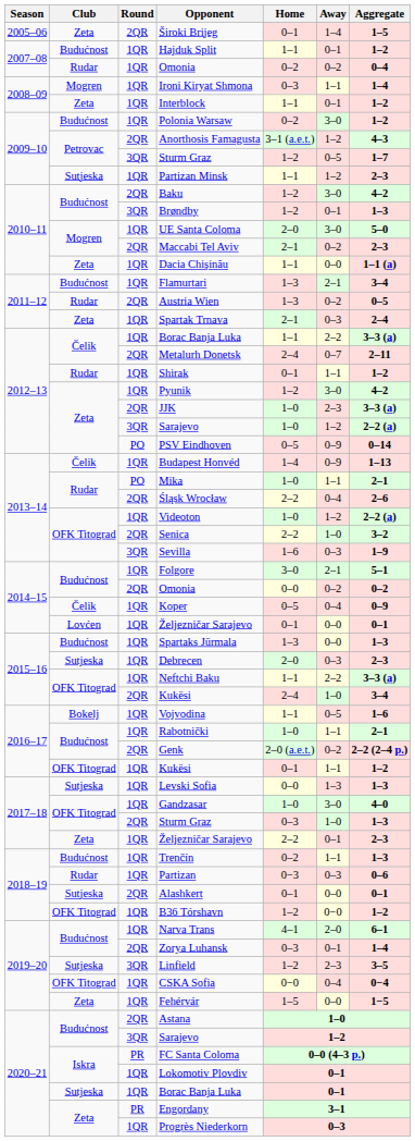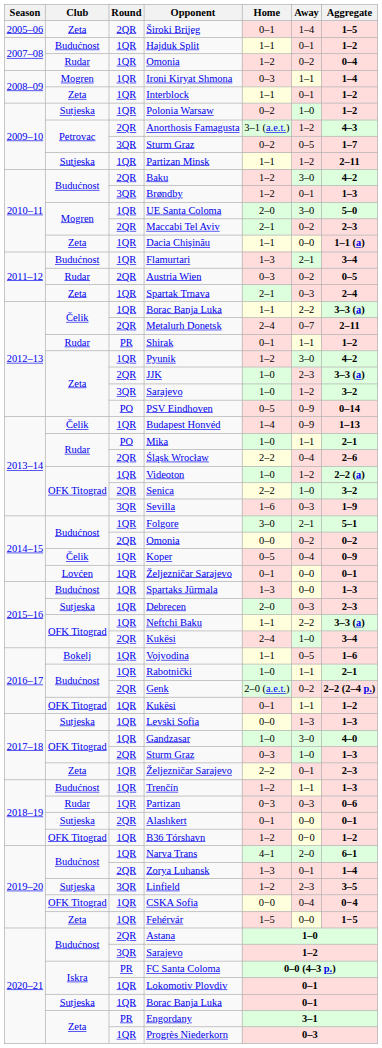 <table class="wikitable" style="text-align: center">
 <tr>
 <th>Season</th>
 <th>Club</th>
 <th>Round</th>
 <th>Opponent</th>
 <th>Home</th>
 <th>Away</th>
 <th>Aggregate</th>
 </tr>
 <tr>
 <td><a href='#'>2005–06</a></td>
 <td><a href='#'>Zeta</a></td>
 <td><a href='#'>2QR</a></td>
 <td align="left"> <a href='#'>Široki Brijeg</a></td>
 <td bgcolor="#ffdddd">0–1</td>
 <td bgcolor="#ffdddd">1–4</td>
 <td bgcolor="#ffdddd"><strong>1–5</strong></td>
 </tr>
 <tr>
 <td rowspan=2><a href='#'>2007–08</a></td>
 <td><a href='#'>Budućnost</a></td>
 <td><a href='#'>1QR</a></td>
 <td align="left"> <a href='#'>Hajduk Split</a></td>
 <td bgcolor="#ffffdd">1–1</td>
 <td bgcolor="#ffdddd">0–1</td>
 <td bgcolor="#ffdddd"><strong>1–2</strong></td>
 </tr>
 <tr>
 <td><a href='#'>Rudar</a></td>
 <td><a href='#'>1QR</a></td>
 <td align="left"> <a href='#'>Omonia</a></td>
-<td bgcolor="#ffdddd">0–2</td>
+<td bgcolor="#ffdddd">1–2</td>
 <td bgcolor="#ffdddd">0–2</td>
 <td bgcolor="#ffdddd"><strong>0–4</strong></td>
 </tr>
 <tr>
 <td rowspan=2><a href='#'>2008–09</a></td>
 <td><a href='#'>Mogren</a></td>
 <td><a href='#'>1QR</a></td>
 <td align="left"> <a href='#'>Ironi Kiryat Shmona</a></td>
 <td bgcolor="#ffdddd">0–3</td>
 <td bgcolor="#ffffdd">1–1</td>
 <td bgcolor="#ffdddd"><strong>1–4</strong></td>
 </tr>
 <tr>
 <td><a href='#'>Zeta</a></td>
 <td><a href='#'>1QR</a></td>
 <td align="left"> <a href='#'>Interblock</a></td>
 <td bgcolor="#ffffdd">1–1</td>
 <td bgcolor="#ffdddd">0–1</td>
 <td bgcolor="#ffdddd"><strong>1–2</strong></td>
 </tr>
 <tr>
 <td rowspan=4><a href='#'>2009–10</a></td>
-<td><a href='#'>Budućnost</a></td>
+<td><a href='#'>Sutjeska</a></td>
 <td><a href='#'>1QR</a></td>
 <td align="left"> <a href='#'>Polonia Warsaw</a></td>
 <td bgcolor="#ffdddd">0–2</td>
-<td bgcolor="#ddffdd">3–0</td>
+<td bgcolor="#ddffdd">1–0</td>
 <td bgcolor="#ffdddd"><strong>1–2</strong></td>
 </tr>
 <tr>
 <td rowspan=2><a href='#'>Petrovac</a></td>
 <td><a href='#'>2QR</a></td>
 <td align="left"> <a href='#'>Anorthosis Famagusta</a></td>
 <td bgcolor="#ddffdd">3–1 (<a href='#'>a.e.t.</a>)</td>
 <td bgcolor="#ffdddd">1–2</td>
 <td bgcolor="#ddffdd"><strong>4–3</strong></td>
 </tr>
 <tr>
 <td><a href='#'>3QR</a></td>
 <td align="left"> <a href='#'>Sturm Graz</a></td>
-<td bgcolor="#ffdddd">1–2</td>
+<td bgcolor="#ffdddd">0–2</td>
 <td bgcolor="#ffdddd">0–5</td>
 <td bgcolor="#ffdddd"><strong>1–7</strong></td>
 </tr>
 <tr>
 <td><a href='#'>Sutjeska</a></td>
 <td><a href='#'>1QR</a></td>
 <td align="left"> <a href='#'>Partizan Minsk</a></td>
 <td bgcolor="#ffffdd">1–1</td>
 <td bgcolor="#ffdddd">1–2</td>
-<td bgcolor="#ffdddd"><strong>2–3</strong></td>
+<td bgcolor="#ffdddd"><strong>2–11</strong></td>
 </tr>
 <tr>
 <td rowspan=5><a href='#'>2010–11</a></td>
 <td rowspan=2><a href='#'>Budućnost</a></td>
 <td><a href='#'>2QR</a></td>
 <td align="left"> <a href='#'>Baku</a></td>
 <td bgcolor="#ffdddd">1–2</td>
 <td bgcolor="#ddffdd">3–0</td>
 <td bgcolor="#ddffdd"><strong>4–2</strong></td>
 </tr>
 <tr>
 <td><a href='#'>3QR</a></td>
 <td align="left"> <a href='#'>Brøndby</a></td>
 <td bgcolor="#ffdddd">1–2</td>
 <td bgcolor="#ffdddd">0–1</td>
 <td bgcolor="#ffdddd"><strong>1–3</strong></td>
 </tr>
 <tr>
 <td rowspan=2><a href='#'>Mogren</a></td>
 <td><a href='#'>1QR</a></td>
 <td align="left"> <a href='#'>UE Santa Coloma</a></td>
 <td bgcolor="#ddffdd">2–0</td>
 <td bgcolor="#ddffdd">3–0</td>
 <td bgcolor="#ddffdd"><strong>5–0</strong></td>
 </tr>
 <tr>
 <td><a href='#'>2QR</a></td>
 <td align="left"> <a href='#'>Maccabi Tel Aviv</a></td>
 <td bgcolor="#ddffdd">2–1</td>
 <td bgcolor="#ffdddd">0–2</td>
 <td bgcolor="#ffdddd"><strong>2–3</strong></td>
 </tr>
 <tr>
 <td><a href='#'>Zeta</a></td>
 <td><a href='#'>1QR</a></td>
 <td align="left"> <a href='#'>Dacia Chişinău</a></td>
 <td bgcolor="#ffffdd">1–1</td>
 <td bgcolor="#ffffdd">0–0</td>
 <td bgcolor="#ffdddd"><strong>1–1 (<a href='#'>a</a>)</strong></td>
 </tr>
 <tr>
 <td rowspan=3><a href='#'>2011–12</a></td>
 <td><a href='#'>Budućnost</a></td>
 <td><a href='#'>1QR</a></td>
 <td align="left"> <a href='#'>Flamurtari</a></td>
 <td bgcolor="#ffdddd">1–3</td>
 <td bgcolor="#ddffdd">2–1</td>
 <td bgcolor="#ffdddd"><strong>3–4</strong></td>
 </tr>
 <tr>
 <td><a href='#'>Rudar</a></td>
 <td><a href='#'>2QR</a></td>
 <td align="left"> <a href='#'>Austria Wien</a></td>
-<td bgcolor="#ffdddd">1–3</td>
+<td bgcolor="#ffdddd">0–3</td>
 <td bgcolor="#ffdddd">0–2</td>
 <td bgcolor="#ffdddd"><strong>0–5</strong></td>
 </tr>
 <tr>
 <td><a href='#'>Zeta</a></td>
 <td><a href='#'>1QR</a></td>
 <td align="left"> <a href='#'>Spartak Trnava</a></td>
 <td bgcolor="#ddffdd">2–1</td>
 <td bgcolor="#ffdddd">0–3</td>
 <td bgcolor="#ffdddd"><strong>2–4</strong></td>
 </tr>
 <tr>
 <td rowspan=7><a href='#'>2012–13</a></td>
 <td rowspan=2><a href='#'>Čelik</a></td>
 <td><a href='#'>1QR</a></td>
 <td align="left"> <a href='#'>Borac Banja Luka</a></td>
 <td bgcolor="#ffffdd">1–1</td>
 <td bgcolor="#ffffdd">2–2</td>
 <td bgcolor="#ddffdd"><strong>3–3 (<a href='#'>a</a>)</strong></td>
 </tr>
 <tr>
 <td><a href='#'>2QR</a></td>
 <td align="left"> <a href='#'>Metalurh Donetsk</a></td>
 <td bgcolor="#ffdddd">2–4</td>
 <td bgcolor="#ffdddd">0–7</td>
 <td bgcolor="#ffdddd"><strong>2–11</strong></td>
 </tr>
 <tr>
 <td><a href='#'>Rudar</a></td>
-<td><a href='#'>1QR</a></td>
+<td><a href='#'>PR</a></td>
 <td align="left"> <a href='#'>Shirak</a></td>
 <td bgcolor="#ffdddd">0–1</td>
 <td bgcolor="#ffffdd">1–1</td>
 <td bgcolor="#ffdddd"><strong>1–2</strong></td>
 </tr>
 <tr>
 <td rowspan=4><a href='#'>Zeta</a></td>
 <td><a href='#'>1QR</a></td>
 <td align="left"> <a href='#'>Pyunik</a></td>
 <td bgcolor="#ffdddd">1–2</td>
 <td bgcolor="#ddffdd">3–0</td>
 <td bgcolor="#ddffdd"><strong>4–2</strong></td>
 </tr>
 <tr>
 <td><a href='#'>2QR</a></td>
 <td align="left"> <a href='#'>JJK</a></td>
 <td bgcolor="#ddffdd">1–0</td>
 <td bgcolor="#ffdddd">2–3</td>
 <td bgcolor="#ddffdd"><strong>3–3 (<a href='#'>a</a>)</strong></td>
 </tr>
 <tr>
 <td><a href='#'>3QR</a></td>
 <td align="left"> <a href='#'>Sarajevo</a></td>
 <td bgcolor="#ddffdd">1–0</td>
 <td bgcolor="#ffdddd">1–2</td>
-<td bgcolor="#ddffdd"><strong>2–2 (<a href='#'>a</a>)</strong></td>
+<td bgcolor="#ddffdd"><strong>3–2</strong></td>
 </tr>
 <tr>
 <td><a href='#'>PO</a></td>
 <td align="left"> <a href='#'>PSV Eindhoven</a></td>
 <td bgcolor="#ffdddd">0–5</td>
 <td bgcolor="#ffdddd">0–9</td>
 <td bgcolor="#ffdddd"><strong>0–14</strong></td>
 </tr>
 <tr>
 <td rowspan=6><a href='#'>2013–14</a></td>
 <td><a href='#'>Čelik</a></td>
 <td><a href='#'>1QR</a></td>
 <td align="left"> <a href='#'>Budapest Honvéd</a></td>
 <td bgcolor="#ffdddd">1–4</td>
 <td bgcolor="#ffdddd">0–9</td>
 <td bgcolor="#ffdddd"><strong>1–13</strong></td>
 </tr>
 <tr>
 <td rowspan=2><a href='#'>Rudar</a></td>
 <td><a href='#'>PO</a></td>
 <td align="left"> <a href='#'>Mika</a></td>
 <td bgcolor="#ddffdd">1–0</td>
 <td bgcolor="#ffffdd">1–1</td>
 <td bgcolor="#ddffdd"><strong>2–1</strong></td>
 </tr>
 <tr>
 <td><a href='#'>2QR</a></td>
 <td align="left"> <a href='#'>Śląsk Wrocław</a></td>
 <td bgcolor="#ffffdd">2–2</td>
 <td bgcolor="#ffdddd">0–4</td>
 <td bgcolor="#ffdddd"><strong>2–6</strong></td>
 </tr>
 <tr>
 <td rowspan=3><a href='#'>OFK Titograd</a></td>
 <td><a href='#'>1QR</a></td>
 <td align="left"> <a href='#'>Videoton</a></td>
 <td bgcolor="#ddffdd">1–0</td>
 <td bgcolor="#ffdddd">1–2</td>
 <td bgcolor="#ddffdd"><strong>2–2 (<a href='#'>a</a>)</strong></td>
 </tr>
 <tr>
 <td><a href='#'>2QR</a></td>
 <td align="left"> <a href='#'>Senica</a></td>
 <td bgcolor="#ffffdd">2–2</td>
 <td bgcolor="#ddffdd">1–0</td>
 <td bgcolor="#ddffdd"><strong>3–2</strong></td>
 </tr>
 <tr>
 <td><a href='#'>3QR</a></td>
 <td align="left"> <a href='#'>Sevilla</a></td>
 <td bgcolor="#ffdddd">1–6</td>
 <td bgcolor="#ffdddd">0–3</td>
 <td bgcolor="#ffdddd"><strong>1–9</strong></td>
 </tr>
 <tr>
 <td rowspan=4><a href='#'>2014–15</a></td>
 <td rowspan=2><a href='#'>Budućnost</a></td>
 <td><a href='#'>1QR</a></td>
 <td align="left"> <a href='#'>Folgore</a></td>
 <td bgcolor="#ddffdd">3–0</td>
 <td bgcolor="#ddffdd">2–1</td>
 <td bgcolor="#ddffdd"><strong>5–1</strong></td>
 </tr>
 <tr>
 <td><a href='#'>2QR</a></td>
 <td align="left"> <a href='#'>Omonia</a></td>
 <td bgcolor="#ffffdd">0–0</td>
 <td bgcolor="#ffdddd">0–2</td>
 <td bgcolor="#ffdddd"><strong>0–2</strong></td>
 </tr>
 <tr>
 <td><a href='#'>Čelik</a></td>
 <td><a href='#'>1QR</a></td>
 <td align="left"> <a href='#'>Koper</a></td>
 <td bgcolor="#ffdddd">0–5</td>
 <td bgcolor="#ffdddd">0–4</td>
 <td bgcolor="#ffdddd"><strong>0–9</strong></td>
 </tr>
 <tr>
 <td><a href='#'>Lovćen</a></td>
 <td><a href='#'>1QR</a></td>
 <td align="left"> <a href='#'>Željezničar Sarajevo</a></td>
 <td bgcolor="#ffdddd">0–1</td>
 <td bgcolor="#ffffdd">0–0</td>
 <td bgcolor="#ffdddd"><strong>0–1</strong></td>
 </tr>
 <tr>
 <td rowspan=4><a href='#'>2015–16</a></td>
 <td><a href='#'>Budućnost</a></td>
 <td><a href='#'>1QR</a></td>
 <td align="left"> <a href='#'>Spartaks Jūrmala</a></td>
 <td bgcolor="#ffdddd">1–3</td>
 <td bgcolor="#ffffdd">0–0</td>
 <td bgcolor="#ffdddd"><strong>1–3</strong></td>
 </tr>
 <tr>
 <td><a href='#'>Sutjeska</a></td>
 <td><a href='#'>1QR</a></td>
 <td align="left"> <a href='#'>Debrecen</a></td>
 <td bgcolor="#ddffdd">2–0</td>
 <td bgcolor="#ffdddd">0–3</td>
 <td bgcolor="#ffdddd"><strong>2–3</strong></td>
 </tr>
 <tr>
 <td rowspan=2><a href='#'>OFK Titograd</a></td>
 <td><a href='#'>1QR</a></td>
 <td align="left"> <a href='#'>Neftchi Baku</a></td>
 <td bgcolor="#ffffdd">1–1</td>
 <td bgcolor="#ffffdd">2–2</td>
 <td bgcolor="#ddffdd"><strong>3–3 (<a href='#'>a</a>)</strong></td>
 </tr>
 <tr>
 <td><a href='#'>2QR</a></td>
 <td align="left"> <a href='#'>Kukësi</a></td>
 <td bgcolor="#ffdddd">2–4</td>
 <td bgcolor="#ddffdd">1–0</td>
 <td bgcolor="#ffdddd"><strong>3–4</strong></td>
 </tr>
 <tr>
 <td rowspan=4><a href='#'>2016–17</a></td>
 <td><a href='#'>Bokelj</a></td>
 <td><a href='#'>1QR</a></td>
 <td align="left"> <a href='#'>Vojvodina</a></td>
 <td bgcolor="#ffffdd">1–1</td>
 <td bgcolor="#ffdddd">0–5</td>
 <td bgcolor="#ffdddd"><strong>1–6</strong></td>
 </tr>
 <tr>
 <td rowspan=2><a href='#'>Budućnost</a></td>
 <td><a href='#'>1QR</a></td>
 <td align="left"> <a href='#'>Rabotnički</a></td>
 <td bgcolor="#ddffdd">1–0</td>
 <td bgcolor="#ffffdd">1–1</td>
 <td bgcolor="#ddffdd"><strong>2–1</strong></td>
 </tr>
 <tr>
 <td><a href='#'>2QR</a></td>
 <td align="left"> <a href='#'>Genk</a></td>
 <td bgcolor="#ddffdd">2–0 (<a href='#'>a.e.t.</a>)</td>
 <td bgcolor="#ffdddd">0–2</td>
 <td bgcolor="#ffdddd"><strong>2–2 (2–4 <a href='#'>p.</a>)</strong></td>
 </tr>
 <tr>
 <td><a href='#'>OFK Titograd</a></td>
 <td><a href='#'>1QR</a></td>
 <td align="left"> <a href='#'>Kukësi</a></td>
 <td bgcolor="#ffdddd">0–1</td>
 <td bgcolor="#ffffdd">1–1</td>
 <td bgcolor="#ffdddd"><strong>1–2</strong></td>
 </tr>
 <tr>
 <td rowspan=4><a href='#'>2017–18</a></td>
 <td><a href='#'>Sutjeska</a></td>
 <td><a href='#'>1QR</a></td>
 <td align="left"> <a href='#'>Levski Sofia</a></td>
 <td bgcolor="#ffffdd">0–0</td>
 <td bgcolor="#ffdddd">1–3</td>
 <td bgcolor="#ffdddd"><strong>1–3</strong></td>
 </tr>
 <tr>
 <td rowspan=2><a href='#'>OFK Titograd</a></td>
 <td><a href='#'>1QR</a></td>
 <td align="left"> <a href='#'>Gandzasar</a></td>
 <td bgcolor="#ddffdd">1–0</td>
 <td bgcolor="#ddffdd">3–0</td>
 <td bgcolor="#ddffdd"><strong>4–0</strong></td>
 </tr>
 <tr>
 <td><a href='#'>2QR</a></td>
 <td align="left"> <a href='#'>Sturm Graz</a></td>
 <td bgcolor="#ffdddd">0–3</td>
 <td bgcolor="#ddffdd">1–0</td>
 <td bgcolor="#ffdddd"><strong>1–3</strong></td>
 </tr>
 <tr>
 <td><a href='#'>Zeta</a></td>
 <td><a href='#'>1QR</a></td>
 <td align="left"> <a href='#'>Željezničar Sarajevo</a></td>
 <td bgcolor="#ffffdd">2–2</td>
 <td bgcolor="#ffdddd">0–1</td>
 <td bgcolor="#ffdddd"><strong>2–3</strong></td>
 </tr>
 <tr>
 <td rowspan=4><a href='#'>2018–19</a></td>
 <td><a href='#'>Budućnost</a></td>
 <td><a href='#'>1QR</a></td>
 <td align="left"> <a href='#'>Trenčín</a></td>
-<td bgcolor="#ffdddd">0–2</td>
+<td bgcolor="#ffdddd">1–2</td>
 <td bgcolor="#ffffdd">1–1</td>
 <td bgcolor="#ffdddd"><strong>1–3</strong></td>
 </tr>
 <tr>
 <td><a href='#'>Rudar</a></td>
 <td><a href='#'>1QR</a></td>
 <td align="left"> <a href='#'>Partizan</a></td>
 <td bgcolor="#ffdddd">0−3</td>
 <td bgcolor="#ffdddd">0–3</td>
 <td bgcolor="#ffdddd"><strong>0–6</strong></td>
 </tr>
 <tr>
 <td><a href='#'>Sutjeska</a></td>
 <td><a href='#'>2QR</a></td>
 <td align="left"> <a href='#'>Alashkert</a></td>
 <td bgcolor="#ffdddd">0–1</td>
 <td bgcolor="#ffffdd">0–0</td>
 <td bgcolor="#ffdddd"><strong>0–1</strong></td>
 </tr>
 <tr>
 <td><a href='#'>OFK Titograd</a></td>
 <td><a href='#'>1QR</a></td>
 <td align="left"> <a href='#'>B36 Tórshavn</a></td>
 <td bgcolor="#ffdddd">1–2</td>
 <td bgcolor="#ffffdd">0−0</td>
 <td bgcolor="#ffdddd"><strong>1–2</strong></td>
 </tr>
 <tr>
 <td rowspan=5><a href='#'>2019–20</a></td>
 <td rowspan=2><a href='#'>Budućnost</a></td>
 <td><a href='#'>1QR</a></td>
 <td align="left"> <a href='#'>Narva Trans</a></td>
 <td bgcolor="#ddffdd">4–1</td>
 <td bgcolor="#ddffdd">2–0</td>
 <td bgcolor="#ddffdd"><strong>6–1</strong></td>
 </tr>
 <tr>
 <td><a href='#'>2QR</a></td>
 <td align="left"> <a href='#'>Zorya Luhansk</a></td>
-<td bgcolor="#ffdddd">0–3</td>
+<td bgcolor="#ffdddd">1–3</td>
 <td bgcolor="#ffdddd">0–1</td>
 <td bgcolor="#ffdddd"><strong>1–4</strong></td>
 </tr>
 <tr>
 <td><a href='#'>Sutjeska</a></td>
 <td><a href='#'>3QR</a></td>
 <td align="left"> <a href='#'>Linfield</a></td>
 <td bgcolor="#ffdddd">1–2</td>
 <td bgcolor="#ffdddd">2–3</td>
 <td bgcolor="#ffdddd"><strong>3–5</strong></td>
 </tr>
 <tr>
 <td><a href='#'>OFK Titograd</a></td>
 <td><a href='#'>1QR</a></td>
 <td align="left"> <a href='#'>CSKA Sofia</a></td>
 <td bgcolor="#ffffdd">0−0</td>
 <td bgcolor="#ffdddd">0–4</td>
 <td bgcolor="#ffdddd"><strong>0−4</strong></td>
 </tr>
 <tr>
 <td><a href='#'>Zeta</a></td>
 <td><a href='#'>1QR</a></td>
 <td align="left"> <a href='#'>Fehérvár</a></td>
 <td bgcolor="#ffdddd">1–5</td>
 <td bgcolor="#ffffdd">0–0</td>
 <td bgcolor="#ffdddd"><strong>1−5</strong></td>
 </tr>
 <tr>
 <td rowspan=7><a href='#'>2020–21</a></td>
 <td rowspan=2><a href='#'>Budućnost</a></td>
 <td><a href='#'>2QR</a></td>
 <td align="left"> <a href='#'>Astana</a></td>
 <td bgcolor="#ddffdd" colspan=4><strong>1–0</strong></td>
 </tr>
 <tr>
 <td><a href='#'>3QR</a></td>
 <td align="left"> <a href='#'>Sarajevo</a></td>
 <td bgcolor="#ffdddd" colspan=4><strong>1–2</strong></td>
 </tr>
 <tr>
 <td rowspan=2><a href='#'>Iskra</a></td>
 <td><a href='#'>PR</a></td>
 <td align="left"> <a href='#'>FC Santa Coloma</a></td>
 <td bgcolor="#ddffdd" colspan=4><strong>0–0 (4–3 <a href='#'>p.</a>)</strong></td>
 </tr>
 <tr>
 <td><a href='#'>1QR</a></td>
 <td align="left"> <a href='#'>Lokomotiv Plovdiv</a></td>
 <td bgcolor="#ffdddd" colspan=4><strong>0–1</strong></td>
 </tr>
 <tr>
 <td><a href='#'>Sutjeska</a></td>
 <td><a href='#'>1QR</a></td>
 <td align="left"> <a href='#'>Borac Banja Luka</a></td>
 <td bgcolor="#ffdddd" colspan=4><strong>0–1</strong></td>
 </tr>
 <tr>
 <td rowspan=2><a href='#'>Zeta</a></td>
 <td><a href='#'>PR</a></td>
 <td align="left"> <a href='#'>Engordany</a></td>
 <td bgcolor="#ddffdd" colspan=4><strong>3–1</strong></td>
 </tr>
 <tr>
 <td><a href='#'>1QR</a></td>
 <td align="left"> <a href='#'>Progrès Niederkorn</a></td>
 <td bgcolor="#ffdddd" colspan=4><strong>0–3</strong></td>
 </tr>
 </table>
